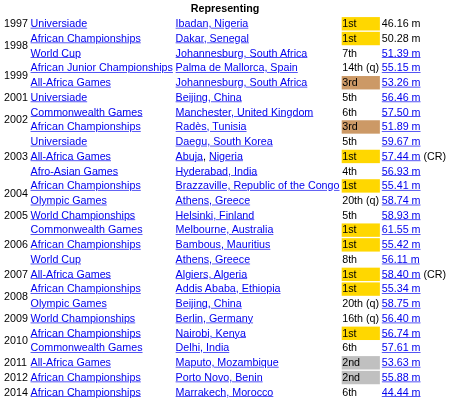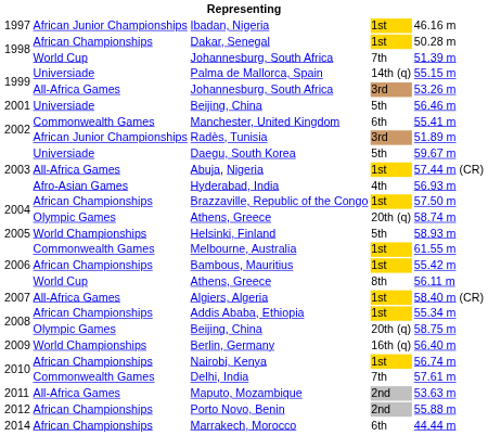 <table>
 <tr>
 <th colspan="5">Representing </th>
 </tr>
 <tr>
 <td>1997</td>
-<td><a href='#'>Universiade</a></td>
+<td><a href='#'>African Junior Championships</a></td>
 <td><a href='#'>Ibadan, Nigeria</a></td>
 <td bgcolor="gold">1st</td>
 <td>46.16 m</td>
 </tr>
 <tr>
 <td rowspan=2>1998</td>
 <td><a href='#'>African Championships</a></td>
 <td><a href='#'>Dakar, Senegal</a></td>
 <td bgcolor="gold">1st</td>
 <td>50.28 m</td>
 </tr>
 <tr>
 <td><a href='#'>World Cup</a></td>
 <td><a href='#'>Johannesburg, South Africa</a></td>
 <td>7th</td>
 <td><a href='#'>51.39 m</a></td>
 </tr>
 <tr>
 <td rowspan=2>1999</td>
-<td><a href='#'>African Junior Championships</a></td>
+<td><a href='#'>Universiade</a></td>
 <td><a href='#'>Palma de Mallorca, Spain</a></td>
 <td>14th (q)</td>
 <td><a href='#'>55.15 m</a></td>
 </tr>
 <tr>
 <td><a href='#'>All-Africa Games</a></td>
 <td><a href='#'>Johannesburg, South Africa</a></td>
 <td bgcolor="cc9966">3rd</td>
 <td><a href='#'>53.26 m</a></td>
 </tr>
 <tr>
 <td>2001</td>
 <td><a href='#'>Universiade</a></td>
 <td><a href='#'>Beijing, China</a></td>
 <td>5th</td>
 <td><a href='#'>56.46 m</a></td>
 </tr>
 <tr>
 <td rowspan=2>2002</td>
 <td><a href='#'>Commonwealth Games</a></td>
 <td><a href='#'>Manchester, United Kingdom</a></td>
 <td>6th</td>
-<td><a href='#'>57.50 m</a></td>
+<td><a href='#'>55.41 m</a></td>
 </tr>
 <tr>
-<td><a href='#'>African Championships</a></td>
+<td><a href='#'>African Junior Championships</a></td>
 <td><a href='#'>Radès, Tunisia</a></td>
 <td bgcolor="cc9966">3rd</td>
 <td><a href='#'>51.89 m</a></td>
 </tr>
 <tr>
 <td rowspan=3>2003</td>
 <td><a href='#'>Universiade</a></td>
 <td><a href='#'>Daegu, South Korea</a></td>
 <td>5th</td>
 <td><a href='#'>59.67 m</a></td>
 </tr>
 <tr>
 <td><a href='#'>All-Africa Games</a></td>
 <td><a href='#'>Abuja</a>, <a href='#'>Nigeria</a></td>
 <td bgcolor="gold">1st</td>
 <td><a href='#'>57.44 m</a> (CR)</td>
 </tr>
 <tr>
 <td><a href='#'>Afro-Asian Games</a></td>
 <td><a href='#'>Hyderabad, India</a></td>
 <td>4th</td>
 <td><a href='#'>56.93 m</a></td>
 </tr>
 <tr>
 <td rowspan=2>2004</td>
 <td><a href='#'>African Championships</a></td>
 <td><a href='#'>Brazzaville, Republic of the Congo</a></td>
 <td bgcolor="gold">1st</td>
-<td><a href='#'>55.41 m</a></td>
+<td><a href='#'>57.50 m</a></td>
 </tr>
 <tr>
 <td><a href='#'>Olympic Games</a></td>
 <td><a href='#'>Athens, Greece</a></td>
 <td>20th (q)</td>
 <td><a href='#'>58.74 m</a></td>
 </tr>
 <tr>
 <td>2005</td>
 <td><a href='#'>World Championships</a></td>
 <td><a href='#'>Helsinki, Finland</a></td>
 <td>5th</td>
 <td><a href='#'>58.93 m</a></td>
 </tr>
 <tr>
 <td rowspan=3>2006</td>
 <td><a href='#'>Commonwealth Games</a></td>
 <td><a href='#'>Melbourne, Australia</a></td>
 <td bgcolor="gold">1st</td>
 <td><a href='#'>61.55 m</a></td>
 </tr>
 <tr>
 <td><a href='#'>African Championships</a></td>
 <td><a href='#'>Bambous, Mauritius</a></td>
 <td bgcolor="gold">1st</td>
 <td><a href='#'>55.42 m</a></td>
 </tr>
 <tr>
 <td><a href='#'>World Cup</a></td>
 <td><a href='#'>Athens, Greece</a></td>
 <td>8th</td>
 <td><a href='#'>56.11 m</a></td>
 </tr>
 <tr>
 <td>2007</td>
 <td><a href='#'>All-Africa Games</a></td>
 <td><a href='#'>Algiers, Algeria</a></td>
 <td bgcolor="gold">1st</td>
 <td><a href='#'>58.40 m</a> (CR)</td>
 </tr>
 <tr>
 <td rowspan=2>2008</td>
 <td><a href='#'>African Championships</a></td>
 <td><a href='#'>Addis Ababa, Ethiopia</a></td>
 <td bgcolor="gold">1st</td>
 <td><a href='#'>55.34 m</a></td>
 </tr>
 <tr>
 <td><a href='#'>Olympic Games</a></td>
 <td><a href='#'>Beijing, China</a></td>
 <td>20th (q)</td>
 <td><a href='#'>58.75 m</a></td>
 </tr>
 <tr>
 <td>2009</td>
 <td><a href='#'>World Championships</a></td>
 <td><a href='#'>Berlin, Germany</a></td>
 <td>16th (q)</td>
 <td><a href='#'>56.40 m</a></td>
 </tr>
 <tr>
 <td rowspan=2>2010</td>
 <td><a href='#'>African Championships</a></td>
 <td><a href='#'>Nairobi, Kenya</a></td>
 <td bgcolor="gold">1st</td>
 <td><a href='#'>56.74 m</a></td>
 </tr>
 <tr>
 <td><a href='#'>Commonwealth Games</a></td>
 <td><a href='#'>Delhi, India</a></td>
-<td>6th</td>
+<td>7th</td>
 <td><a href='#'>57.61 m</a></td>
 </tr>
 <tr>
 <td>2011</td>
 <td><a href='#'>All-Africa Games</a></td>
 <td><a href='#'>Maputo, Mozambique</a></td>
 <td bgcolor="silver">2nd</td>
 <td><a href='#'>53.63 m</a></td>
 </tr>
 <tr>
 <td>2012</td>
 <td><a href='#'>African Championships</a></td>
 <td><a href='#'>Porto Novo, Benin</a></td>
 <td bgcolor="silver">2nd</td>
 <td><a href='#'>55.88 m</a></td>
 </tr>
 <tr>
 <td>2014</td>
 <td><a href='#'>African Championships</a></td>
 <td><a href='#'>Marrakech, Morocco</a></td>
 <td>6th</td>
 <td><a href='#'>44.44 m</a></td>
 </tr>
 </table>
